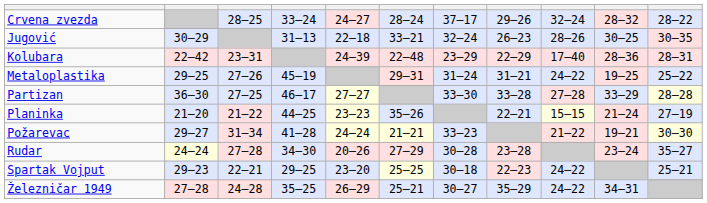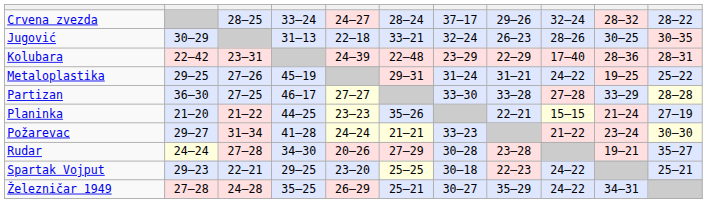 <table class="wikitable" style="text-align: center;" width="785">
 <tr>
 <th width=175></th>
 <th width=55></th>
 <th width=55></th>
 <th width=55></th>
 <th width=55></th>
 <th width=55></th>
 <th width=55></th>
 <th width=55></th>
 <th width=55></th>
 <th width=55></th>
 <th width=55></th>
 </tr>
 <tr>
 <td style="text-align: left;"><a href='#'>Crvena zvezda</a></td>
 <td bgcolor=#CCCCCC> </td>
 <td bgcolor=#DFE7FF>28–25</td>
 <td bgcolor=#DFE7FF>33–24</td>
 <td bgcolor=#FFDFDF>24–27</td>
 <td bgcolor=#DFE7FF>28–24</td>
 <td bgcolor=#DFE7FF>37–17</td>
 <td bgcolor=#DFE7FF>29–26</td>
 <td bgcolor=#DFE7FF>32–24</td>
 <td bgcolor=#FFDFDF>28–32</td>
 <td bgcolor=#DFE7FF>28–22</td>
 </tr>
 <tr>
 <td style="text-align: left;"><a href='#'>Jugović</a></td>
 <td bgcolor=#DFE7FF>30–29</td>
 <td bgcolor=#CCCCCC> </td>
 <td bgcolor=#DFE7FF>31–13</td>
 <td bgcolor=#DFE7FF>22–18</td>
 <td bgcolor=#DFE7FF>33–21</td>
 <td bgcolor=#DFE7FF>32–24</td>
 <td bgcolor=#DFE7FF>26–23</td>
 <td bgcolor=#DFE7FF>28–26</td>
 <td bgcolor=#DFE7FF>30–25</td>
 <td bgcolor=#FFDFDF>30–35</td>
 </tr>
 <tr>
 <td style="text-align: left;"><a href='#'>Kolubara</a></td>
 <td bgcolor=#FFDFDF>22–42</td>
 <td bgcolor=#FFDFDF>23–31</td>
 <td bgcolor=#CCCCCC> </td>
 <td bgcolor=#FFDFDF>24–39</td>
 <td bgcolor=#FFDFDF>22–48</td>
 <td bgcolor=#FFDFDF>23–29</td>
 <td bgcolor=#FFDFDF>22–29</td>
 <td bgcolor=#FFDFDF>17–40</td>
 <td bgcolor=#FFDFDF>28–36</td>
 <td bgcolor=#FFDFDF>28–31</td>
 </tr>
 <tr>
 <td style="text-align: left;"><a href='#'>Metaloplastika</a></td>
 <td bgcolor=#DFE7FF>29–25</td>
 <td bgcolor=#DFE7FF>27–26</td>
 <td bgcolor=#DFE7FF>45–19</td>
 <td bgcolor=#CCCCCC> </td>
 <td bgcolor=#FFDFDF>29–31</td>
 <td bgcolor=#DFE7FF>31–24</td>
 <td bgcolor=#DFE7FF>31–21</td>
 <td bgcolor=#DFE7FF>24–22</td>
 <td bgcolor=#FFDFDF>19–25</td>
 <td bgcolor=#DFE7FF>25–22</td>
 </tr>
 <tr>
 <td style="text-align: left;"><a href='#'>Partizan</a></td>
 <td bgcolor=#DFE7FF>36–30</td>
 <td bgcolor=#DFE7FF>27–25</td>
 <td bgcolor=#DFE7FF>46–17</td>
 <td bgcolor=#FFFFDD>27–27</td>
 <td bgcolor=#CCCCCC> </td>
 <td bgcolor=#DFE7FF>33–30</td>
 <td bgcolor=#DFE7FF>33–28</td>
 <td bgcolor=#FFDFDF>27–28</td>
 <td bgcolor=#DFE7FF>33–29</td>
 <td bgcolor=#FFFFDD>28–28</td>
 </tr>
 <tr>
 <td style="text-align: left;"><a href='#'>Planinka</a></td>
 <td bgcolor=#DFE7FF>21–20</td>
 <td bgcolor=#FFDFDF>21–22</td>
 <td bgcolor=#DFE7FF>44–25</td>
 <td bgcolor=#FFFFDD>23–23</td>
 <td bgcolor=#DFE7FF>35–26</td>
 <td bgcolor=#CCCCCC> </td>
 <td bgcolor=#DFE7FF>22–21</td>
 <td bgcolor=#FFFFDD>15–15</td>
 <td bgcolor=#FFDFDF>21–24</td>
 <td bgcolor=#DFE7FF>27–19</td>
 </tr>
 <tr>
 <td style="text-align: left;"><a href='#'>Požarevac</a></td>
 <td bgcolor=#DFE7FF>29–27</td>
 <td bgcolor=#FFDFDF>31–34</td>
 <td bgcolor=#DFE7FF>41–28</td>
 <td bgcolor=#FFFFDD>24–24</td>
 <td bgcolor=#FFFFDD>21–21</td>
 <td bgcolor=#DFE7FF>33–23</td>
 <td bgcolor=#CCCCCC> </td>
 <td bgcolor=#FFDFDF>21–22</td>
-<td bgcolor=#FFDFDF>19–21</td>
+<td bgcolor=#FFDFDF>23–24</td>
 <td bgcolor=#FFFFDD>30–30</td>
 </tr>
 <tr>
 <td style="text-align: left;"><a href='#'>Rudar</a></td>
 <td bgcolor=#FFFFDD>24–24</td>
 <td bgcolor=#FFDFDF>27–28</td>
 <td bgcolor=#DFE7FF>34–30</td>
 <td bgcolor=#FFDFDF>20–26</td>
 <td bgcolor=#FFDFDF>27–29</td>
 <td bgcolor=#DFE7FF>30–28</td>
 <td bgcolor=#FFDFDF>23–28</td>
 <td bgcolor=#CCCCCC> </td>
-<td bgcolor=#FFDFDF>23–24</td>
+<td bgcolor=#FFDFDF>19–21</td>
 <td bgcolor=#DFE7FF>35–27</td>
 </tr>
 <tr>
 <td style="text-align: left;"><a href='#'>Spartak Vojput</a></td>
 <td bgcolor=#DFE7FF>29–23</td>
 <td bgcolor=#DFE7FF>22–21</td>
 <td bgcolor=#DFE7FF>29–25</td>
 <td bgcolor=#DFE7FF>23–20</td>
 <td bgcolor=#FFFFDD>25–25</td>
 <td bgcolor=#DFE7FF>30–18</td>
 <td bgcolor=#FFDFDF>22–23</td>
 <td bgcolor=#DFE7FF>24–22</td>
 <td bgcolor=#CCCCCC> </td>
 <td bgcolor=#DFE7FF>25–21</td>
 </tr>
 <tr>
 <td style="text-align: left;"><a href='#'>Železničar 1949</a></td>
 <td bgcolor=#FFDFDF>27–28</td>
 <td bgcolor=#FFDFDF>24–28</td>
 <td bgcolor=#DFE7FF>35–25</td>
 <td bgcolor=#FFDFDF>26–29</td>
 <td bgcolor=#DFE7FF>25–21</td>
 <td bgcolor=#DFE7FF>30–27</td>
 <td bgcolor=#DFE7FF>35–29</td>
 <td bgcolor=#DFE7FF>24–22</td>
 <td bgcolor=#DFE7FF>34–31</td>
 <td bgcolor=#CCCCCC> </td>
 </tr>
 </table>
